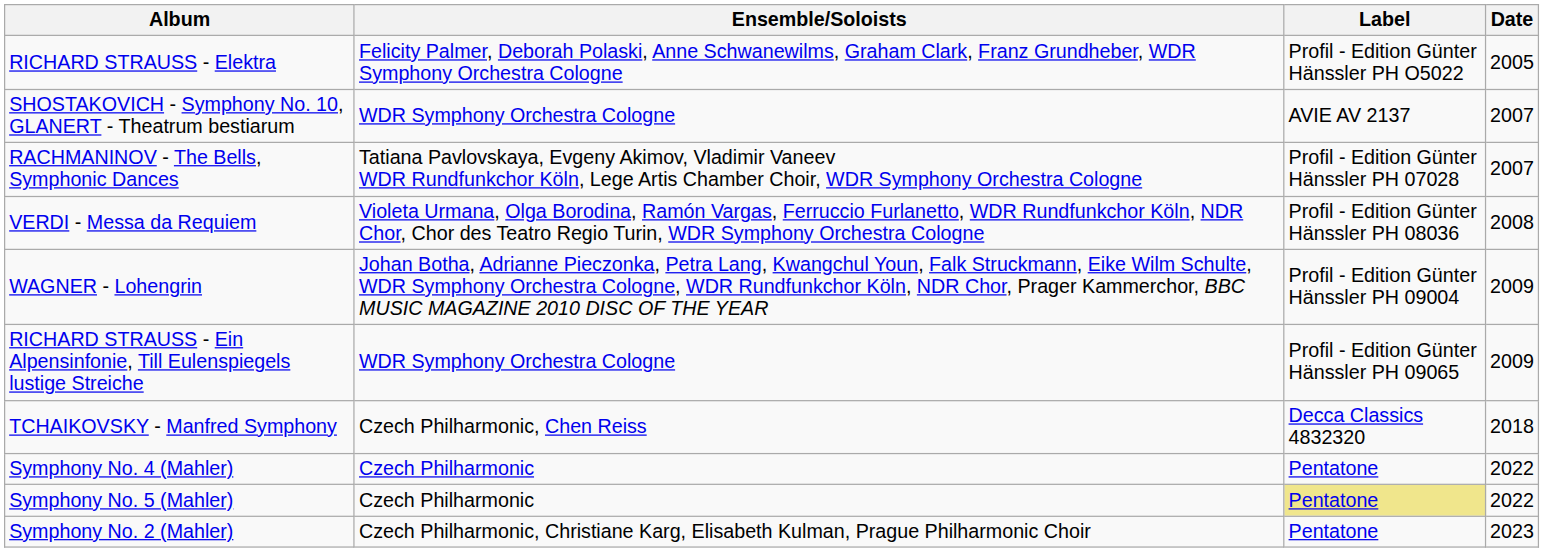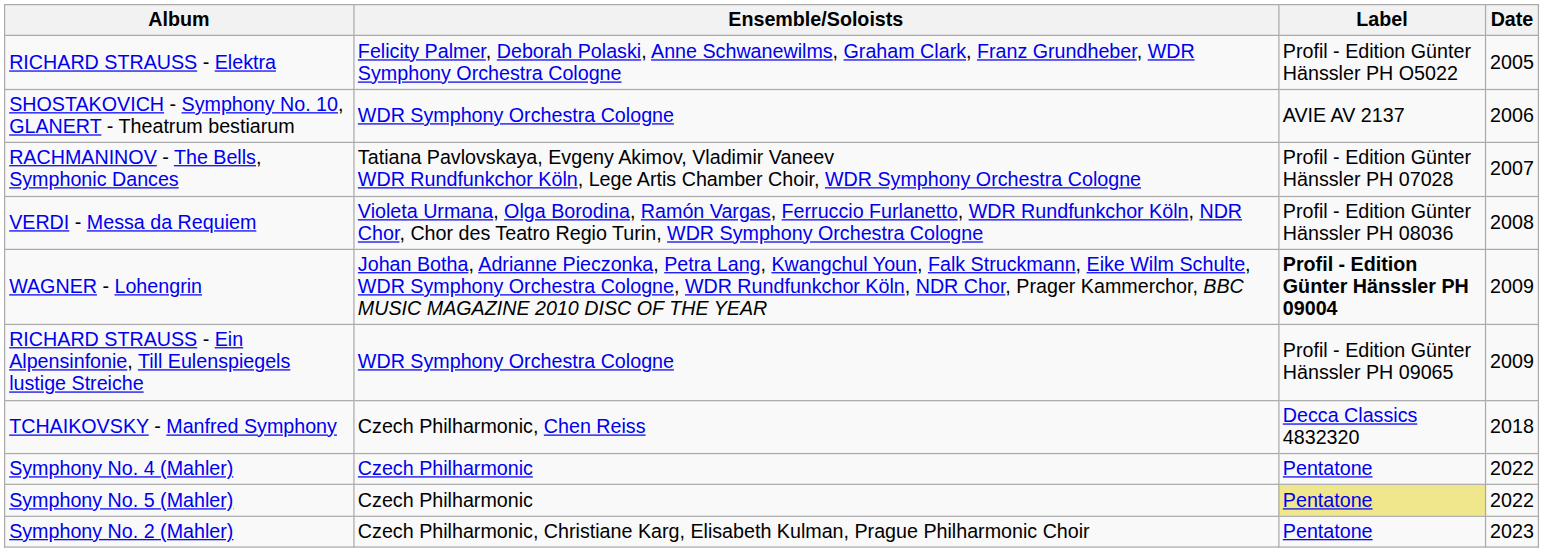 <table class="wikitable">
 <tr>
 <th>Album</th>
 <th>Ensemble/Soloists</th>
 <th>Label</th>
 <th>Date</th>
 </tr>
 <tr>
 <td><a href='#'>RICHARD STRAUSS</a> - <a href='#'>Elektra</a></td>
 <td><a href='#'>Felicity Palmer</a>, <a href='#'>Deborah Polaski</a>, <a href='#'>Anne Schwanewilms</a>, <a href='#'>Graham Clark</a>, <a href='#'>Franz Grundheber</a>, <a href='#'>WDR Symphony Orchestra Cologne</a></td>
 <td>Profil - Edition Günter Hänssler PH O5022</td>
 <td>2005</td>
 </tr>
 <tr>
 <td><a href='#'>SHOSTAKOVICH</a> - <a href='#'>Symphony No. 10</a>, <a href='#'>GLANERT</a> - Theatrum bestiarum</td>
 <td><a href='#'>WDR Symphony Orchestra Cologne</a></td>
 <td>AVIE AV 2137</td>
-<td>2007</td>
+<td>2006</td>
 </tr>
 <tr>
 <td><a href='#'>RACHMANINOV</a> - <a href='#'>The Bells</a>, <a href='#'>Symphonic Dances</a></td>
 <td>Tatiana Pavlovskaya, Evgeny Akimov, Vladimir Vaneev<br><a href='#'>WDR Rundfunkchor Köln</a>, Lege Artis Chamber Choir, <a href='#'>WDR Symphony Orchestra Cologne</a></td>
 <td>Profil - Edition Günter Hänssler PH 07028</td>
 <td>2007</td>
 </tr>
 <tr>
 <td><a href='#'>VERDI</a> - <a href='#'>Messa da Requiem</a></td>
 <td><a href='#'>Violeta Urmana</a>, <a href='#'>Olga Borodina</a>, <a href='#'>Ramón Vargas</a>, <a href='#'>Ferruccio Furlanetto</a>, <a href='#'>WDR Rundfunkchor Köln</a>, <a href='#'>NDR Chor</a>, Chor des Teatro Regio Turin, <a href='#'>WDR Symphony Orchestra Cologne</a></td>
 <td>Profil - Edition Günter Hänssler PH 08036</td>
 <td>2008</td>
 </tr>
 <tr>
 <td><a href='#'>WAGNER</a> - <a href='#'>Lohengrin</a></td>
 <td><a href='#'>Johan Botha</a>, <a href='#'>Adrianne Pieczonka</a>, <a href='#'>Petra Lang</a>, <a href='#'>Kwangchul Youn</a>, <a href='#'>Falk Struckmann</a>, <a href='#'>Eike Wilm Schulte</a>, <a href='#'>WDR Symphony Orchestra Cologne</a>, <a href='#'>WDR Rundfunkchor Köln</a>, <a href='#'>NDR Chor</a>, Prager Kammerchor, <em>BBC MUSIC MAGAZINE 2010 DISC OF THE YEAR</em></td>
-<td>Profil - Edition Günter Hänssler PH 09004</td>
+<td><strong>Profil - Edition Günter Hänssler PH 09004</strong></td>
 <td>2009</td>
 </tr>
 <tr>
 <td><a href='#'>RICHARD STRAUSS</a> - <a href='#'>Ein Alpensinfonie</a>, <a href='#'>Till Eulenspiegels lustige Streiche</a></td>
 <td><a href='#'>WDR Symphony Orchestra Cologne</a></td>
 <td>Profil - Edition Günter Hänssler PH 09065</td>
 <td>2009</td>
 </tr>
 <tr>
 <td><a href='#'>TCHAIKOVSKY</a> - <a href='#'>Manfred Symphony</a></td>
 <td>Czech Philharmonic, <a href='#'>Chen Reiss</a></td>
 <td><a href='#'>Decca Classics</a> 4832320</td>
 <td>2018</td>
 </tr>
 <tr>
 <td><a href='#'>Symphony No. 4 (Mahler)</a></td>
 <td><a href='#'>Czech Philharmonic</a></td>
 <td><a href='#'>Pentatone</a></td>
 <td>2022</td>
 </tr>
 <tr>
 <td><a href='#'>Symphony No. 5 (Mahler)</a></td>
 <td>Czech Philharmonic</td>
 <td style="background: khaki;"><a href='#'>Pentatone</a></td>
 <td>2022</td>
 </tr>
 <tr>
 <td><a href='#'>Symphony No. 2 (Mahler)</a></td>
 <td>Czech Philharmonic, Christiane Karg, Elisabeth Kulman, Prague Philharmonic Choir</td>
 <td><a href='#'>Pentatone</a></td>
 <td>2023</td>
 </tr>
 </table>
